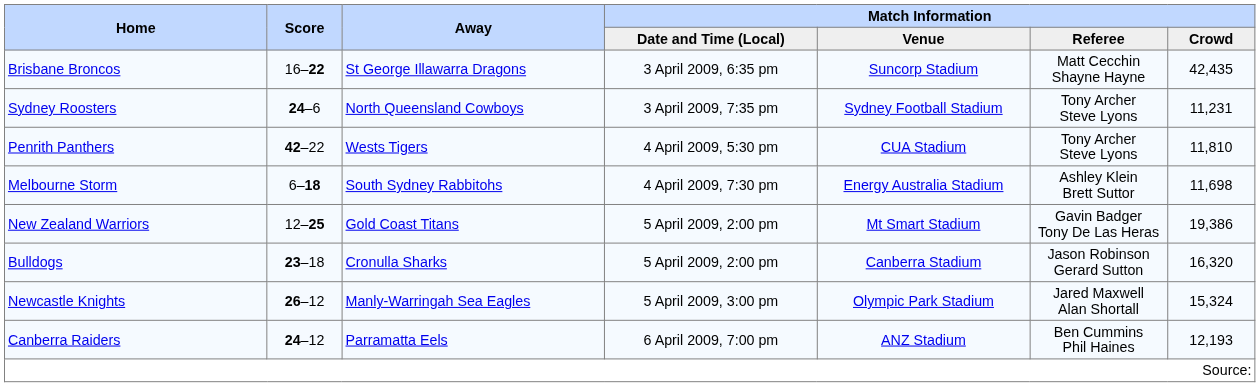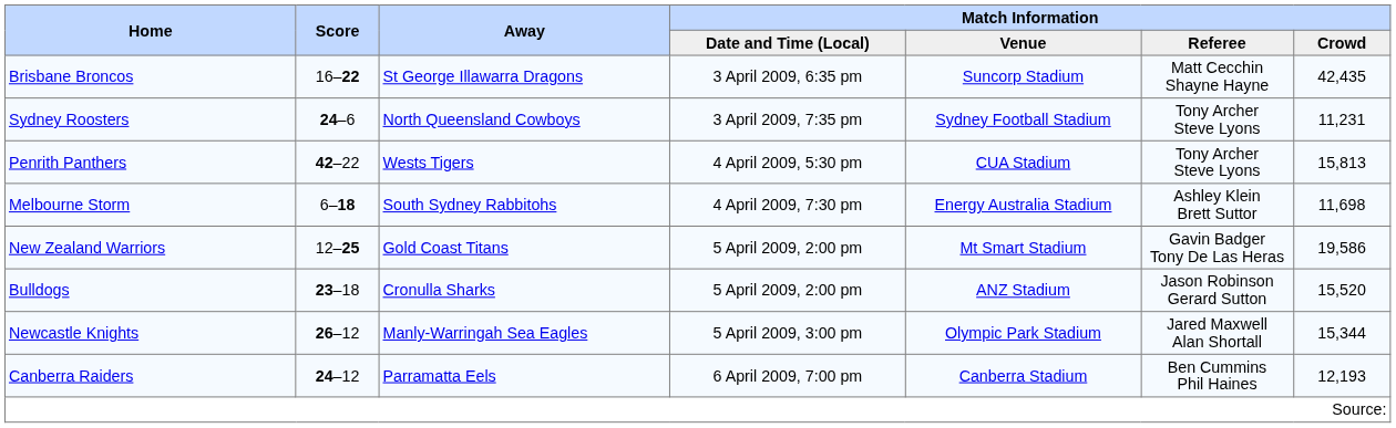 <table border="1" cellpadding="3" cellspacing="0" style="border-collapse:collapse; font-size:90%; width:100%;">
 <tr style="background:#c1d8ff;">
 <th rowspan="2" style="width:21%;">Home</th>
 <th rowspan="2" style="width:6%;">Score</th>
 <th rowspan="2" style="width:21%;">Away</th>
 <th colspan=6>Match Information</th>
 </tr>
 <tr style="background:#efefef;">
 <th width=17%>Date and Time (Local)</th>
 <th width=17%>Venue</th>
 <th width=11%>Referee</th>
 <th width=7%>Crowd</th>
 </tr>
 <tr style="text-align:center; background:#f5faff;">
 <td align=left> <a href='#'>Brisbane Broncos</a></td>
 <td>16–<strong>22</strong></td>
 <td align=left> <a href='#'>St George Illawarra Dragons</a></td>
 <td>3 April 2009, 6:35 pm</td>
 <td><a href='#'>Suncorp Stadium</a></td>
 <td>Matt Cecchin<br>Shayne Hayne</td>
 <td>42,435</td>
 </tr>
 <tr style="text-align:center; background:#f5faff;">
 <td align=left> <a href='#'>Sydney Roosters</a></td>
 <td><strong>24</strong>–6</td>
 <td align=left> <a href='#'>North Queensland Cowboys</a></td>
 <td>3 April 2009, 7:35 pm</td>
 <td><a href='#'>Sydney Football Stadium</a></td>
 <td>Tony Archer<br>Steve Lyons</td>
 <td>11,231</td>
 </tr>
 <tr style="text-align:center; background:#f5faff;">
 <td align=left> <a href='#'>Penrith Panthers</a></td>
 <td><strong>42</strong>–22</td>
 <td align=left> <a href='#'>Wests Tigers</a></td>
 <td>4 April 2009, 5:30 pm</td>
 <td><a href='#'>CUA Stadium</a></td>
 <td>Tony Archer<br>Steve Lyons</td>
-<td>11,810</td>
+<td>15,813</td>
 </tr>
 <tr style="text-align:center; background:#f5faff;">
 <td align=left> <a href='#'>Melbourne Storm</a></td>
 <td>6–<strong>18</strong></td>
 <td align=left> <a href='#'>South Sydney Rabbitohs</a></td>
 <td>4 April 2009, 7:30 pm</td>
 <td><a href='#'>Energy Australia Stadium</a></td>
 <td>Ashley Klein<br>Brett Suttor</td>
 <td>11,698</td>
 </tr>
 <tr style="text-align:center; background:#f5faff;">
 <td align=left> <a href='#'>New Zealand Warriors</a></td>
 <td>12–<strong>25</strong></td>
 <td align=left> <a href='#'>Gold Coast Titans</a></td>
 <td>5 April 2009, 2:00 pm</td>
 <td><a href='#'>Mt Smart Stadium</a></td>
 <td>Gavin Badger<br>Tony De Las Heras</td>
-<td>19,386</td>
+<td>19,586</td>
 </tr>
 <tr style="text-align:center; background:#f5faff;">
 <td align=left> <a href='#'>Bulldogs</a></td>
 <td><strong>23</strong>–18</td>
 <td align=left> <a href='#'>Cronulla Sharks</a></td>
 <td>5 April 2009, 2:00 pm</td>
-<td><a href='#'>Canberra Stadium</a></td>
+<td><a href='#'>ANZ Stadium</a></td>
 <td>Jason Robinson<br>Gerard Sutton</td>
-<td>16,320</td>
+<td>15,520</td>
 </tr>
 <tr style="text-align:center; background:#f5faff;">
 <td align=left> <a href='#'>Newcastle Knights</a></td>
 <td><strong>26</strong>–12</td>
 <td align=left> <a href='#'>Manly-Warringah Sea Eagles</a></td>
 <td>5 April 2009, 3:00 pm</td>
 <td><a href='#'>Olympic Park Stadium</a></td>
 <td>Jared Maxwell<br>Alan Shortall</td>
-<td>15,324</td>
+<td>15,344</td>
 </tr>
 <tr style="text-align:center; background:#f5faff;">
 <td align=left> <a href='#'>Canberra Raiders</a></td>
 <td><strong>24</strong>–12</td>
 <td align=left> <a href='#'>Parramatta Eels</a></td>
 <td>6 April 2009, 7:00 pm</td>
-<td><a href='#'>ANZ Stadium</a></td>
+<td><a href='#'>Canberra Stadium</a></td>
 <td>Ben Cummins<br>Phil Haines</td>
 <td>12,193</td>
 </tr>
 <tr>
 <td colspan="7" style="text-align:right;">Source: </td>
 </tr>
 </table>
